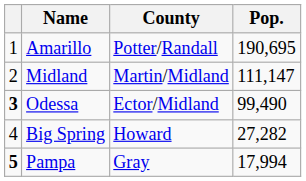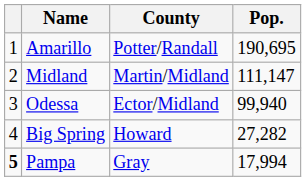 <table class="wikitable sortable">
 <tr>
 <th></th>
 <th>Name</th>
 <th>County</th>
 <th>Pop.</th>
 </tr>
 <tr>
 <td>1</td>
 <td><a href='#'>Amarillo</a></td>
 <td><a href='#'>Potter</a>/<a href='#'>Randall</a></td>
 <td>190,695</td>
 </tr>
 <tr>
 <td>2</td>
 <td><a href='#'>Midland</a></td>
 <td><a href='#'>Martin</a>/<a href='#'>Midland</a></td>
 <td>111,147</td>
 </tr>
 <tr>
-<td><strong>3</strong></td>
+<td>3</td>
 <td><a href='#'>Odessa</a></td>
 <td><a href='#'>Ector</a>/<a href='#'>Midland</a></td>
-<td>99,490</td>
+<td>99,940</td>
 </tr>
 <tr>
 <td>4</td>
 <td><a href='#'>Big Spring</a></td>
 <td><a href='#'>Howard</a></td>
 <td>27,282</td>
 </tr>
 <tr>
 <td><strong>5</strong></td>
 <td><a href='#'>Pampa</a></td>
 <td><a href='#'>Gray</a></td>
 <td>17,994</td>
 </tr>
 </table>
